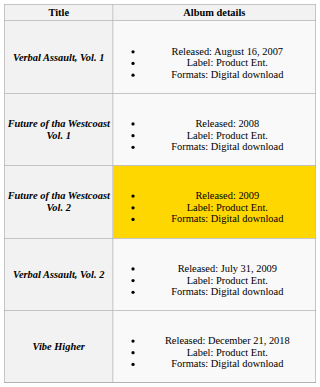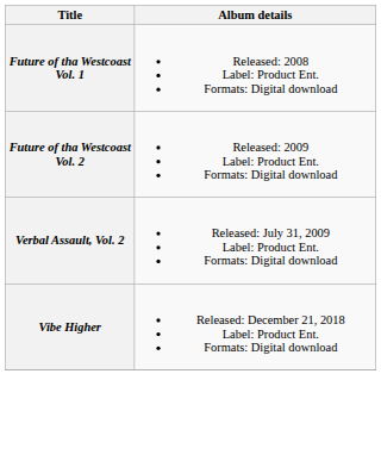 <table class="wikitable plainrowheaders" style="text-align:center;">
 <tr>
 <th scope="col" style="width:10em;">Title</th>
 <th scope="col" style="width:19em;">Album details</th>
-</tr>
-<tr>
-<th scope="row"><em>Verbal Assault, Vol. 1</em></th>
-<td><br><ul><li>Released: August 16, 2007</li><li>Label: Product Ent.</li><li>Formats: Digital download</li></ul></td>
 </tr>
 <tr>
 <th scope="row"><em>Future of tha Westcoast Vol. 1</em></th>
 <td><br><ul><li>Released: 2008</li><li>Label: Product Ent.</li><li>Formats: Digital download</li></ul></td>
 </tr>
 <tr>
 <th scope="row"><em>Future of tha Westcoast Vol. 2</em></th>
-<td style="background: gold;"><br><ul><li>Released: 2009</li><li>Label: Product Ent.</li><li>Formats: Digital download</li></ul></td>
+<td><br><ul><li>Released: 2009</li><li>Label: Product Ent.</li><li>Formats: Digital download</li></ul></td>
 </tr>
 <tr>
 <th scope="row"><em>Verbal Assault, Vol. 2</em></th>
 <td><br><ul><li>Released: July 31, 2009</li><li>Label: Product Ent.</li><li>Formats: Digital download</li></ul></td>
 </tr>
 <tr>
 <th scope="row"><em>Vibe Higher</em></th>
 <td><br><ul><li>Released: December 21, 2018</li><li>Label: Product Ent.</li><li>Formats: Digital download</li></ul></td>
 </tr>
 <tr>
 </tr>
 </table>
